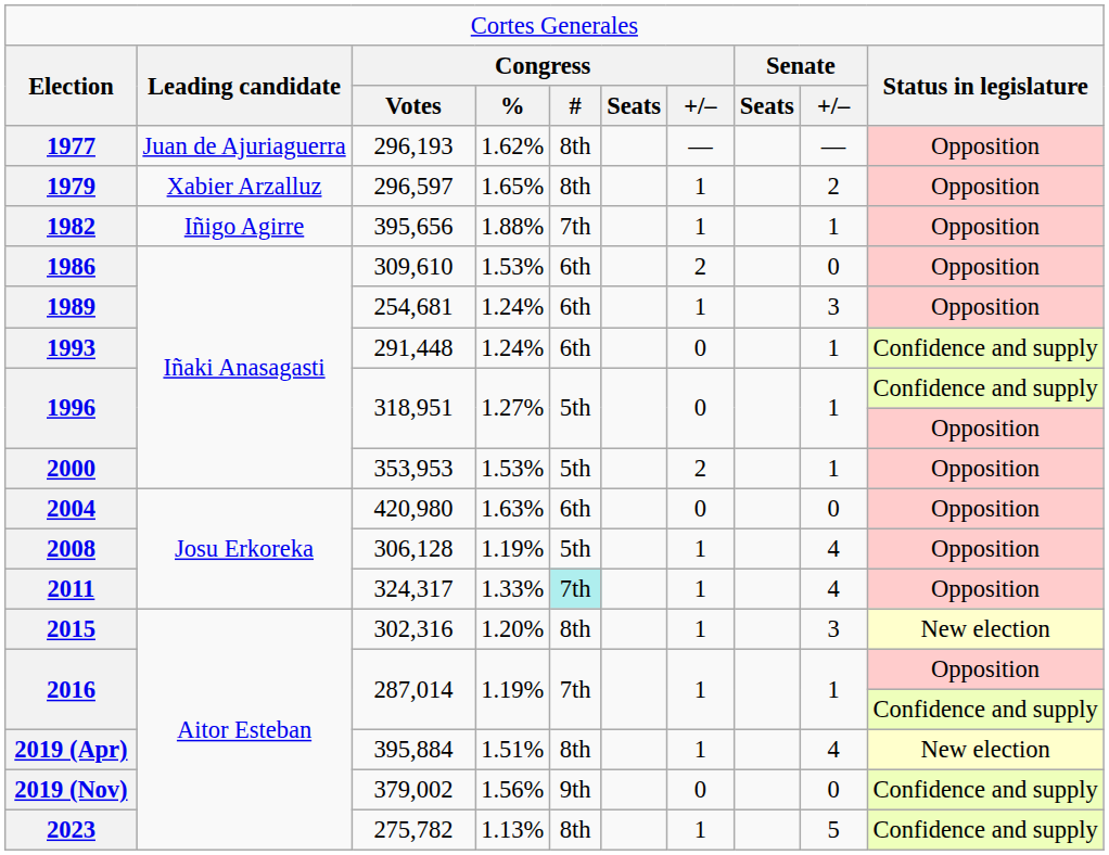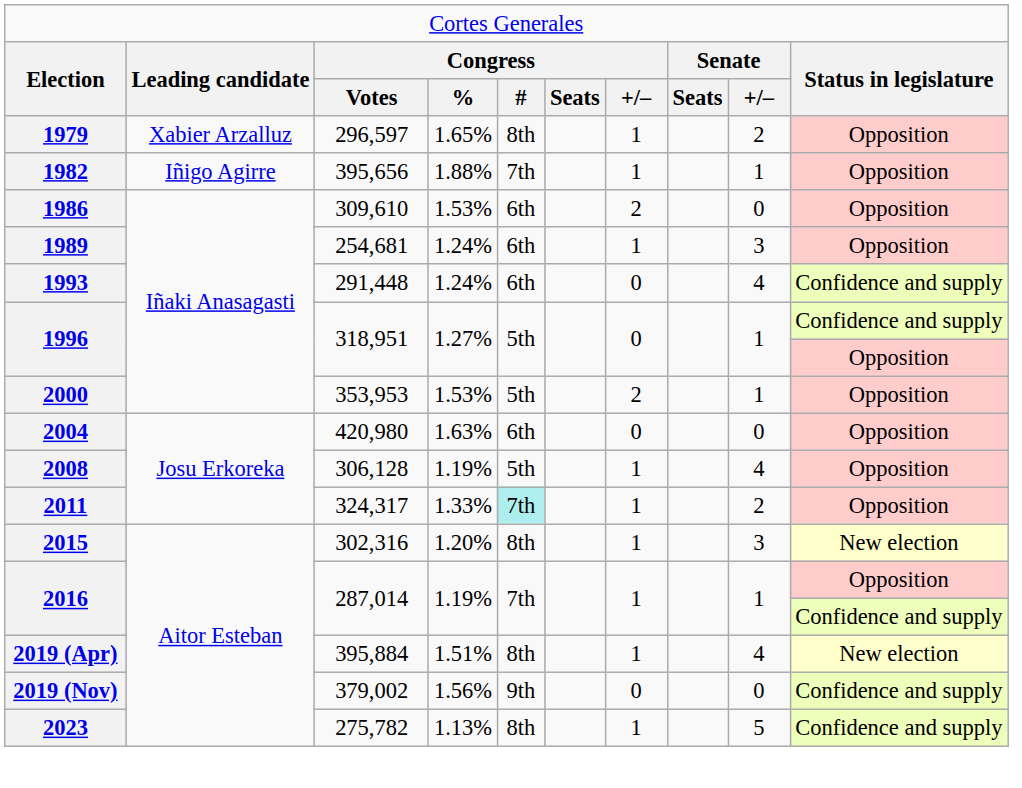 <table class="wikitable" style="font-size:95%; text-align:center;">
 <tr>
 <td colspan="10"><a href='#'>Cortes Generales</a></td>
 </tr>
 <tr>
 <th rowspan="2" width="75">Election</th>
 <th rowspan="2">Leading candidate</th>
 <th colspan="5">Congress</th>
 <th colspan="2">Senate</th>
 <th rowspan="2">Status in legislature</th>
 </tr>
 <tr>
 <th width="70">Votes</th>
 <th width="35">%</th>
 <th width="25">#</th>
 <th>Seats</th>
 <th width="35">+/–</th>
 <th>Seats</th>
 <th width="35">+/–</th>
-</tr>
-<tr>
-<th><a href='#'>1977</a></th>
-<td><a href='#'>Juan de Ajuriaguerra</a></td>
-<td>296,193</td>
-<td>1.62%</td>
-<td>8th</td>
-<td></td>
-<td>—</td>
-<td></td>
-<td>—</td>
-<td style="background:#fcc;">Opposition</td>
 </tr>
 <tr>
 <th><a href='#'>1979</a></th>
 <td><a href='#'>Xabier Arzalluz</a></td>
 <td>296,597</td>
 <td>1.65%</td>
 <td>8th</td>
 <td></td>
 <td>1</td>
 <td></td>
 <td>2</td>
 <td style="background:#fcc;">Opposition</td>
 </tr>
 <tr>
 <th><a href='#'>1982</a></th>
 <td><a href='#'>Iñigo Agirre</a></td>
 <td>395,656</td>
 <td>1.88%</td>
 <td>7th</td>
 <td></td>
 <td>1</td>
 <td></td>
 <td>1</td>
 <td style="background:#fcc;">Opposition</td>
 </tr>
 <tr>
 <th><a href='#'>1986</a></th>
 <td rowspan="6"><a href='#'>Iñaki Anasagasti</a></td>
 <td>309,610</td>
 <td>1.53%</td>
 <td>6th</td>
 <td></td>
 <td>2</td>
 <td></td>
 <td>0</td>
 <td style="background:#fcc;">Opposition</td>
 </tr>
 <tr>
 <th><a href='#'>1989</a></th>
 <td>254,681</td>
 <td>1.24%</td>
 <td>6th</td>
 <td></td>
 <td>1</td>
 <td></td>
 <td>3</td>
 <td style="background:#fcc;">Opposition</td>
 </tr>
 <tr>
 <th><a href='#'>1993</a></th>
 <td>291,448</td>
 <td>1.24%</td>
 <td>6th</td>
 <td></td>
 <td>0</td>
 <td></td>
-<td>1</td>
+<td>4</td>
 <td style="background:#efb;">Confidence and supply</td>
 </tr>
 <tr>
 <th rowspan="2"><a href='#'>1996</a></th>
 <td rowspan="2">318,951</td>
 <td rowspan="2">1.27%</td>
 <td rowspan="2">5th</td>
 <td rowspan="2"></td>
 <td rowspan="2">0</td>
 <td rowspan="2"></td>
 <td rowspan="2">1</td>
 <td style="background:#efb;">Confidence and supply</td>
 </tr>
 <tr>
 <td style="background:#fcc;">Opposition </td>
 </tr>
 <tr>
 <th><a href='#'>2000</a></th>
 <td>353,953</td>
 <td>1.53%</td>
 <td>5th</td>
 <td></td>
 <td>2</td>
 <td></td>
 <td>1</td>
 <td style="background:#fcc;">Opposition</td>
 </tr>
 <tr>
 <th><a href='#'>2004</a></th>
 <td rowspan="3"><a href='#'>Josu Erkoreka</a></td>
 <td>420,980</td>
 <td>1.63%</td>
 <td>6th</td>
 <td></td>
 <td>0</td>
 <td></td>
 <td>0</td>
 <td style="background:#fcc;">Opposition</td>
 </tr>
 <tr>
 <th><a href='#'>2008</a></th>
 <td>306,128</td>
 <td>1.19%</td>
 <td>5th</td>
 <td></td>
 <td>1</td>
 <td></td>
 <td>4</td>
 <td style="background:#fcc;">Opposition</td>
 </tr>
 <tr>
 <th><a href='#'>2011</a></th>
 <td>324,317</td>
 <td>1.33%</td>
 <td style="background: paleturquoise;">7th</td>
 <td></td>
 <td>1</td>
 <td></td>
-<td>4</td>
+<td>2</td>
 <td style="background:#fcc;">Opposition</td>
 </tr>
 <tr>
 <th><a href='#'>2015</a></th>
 <td rowspan="6"><a href='#'>Aitor Esteban</a></td>
 <td>302,316</td>
 <td>1.20%</td>
 <td>8th</td>
 <td></td>
 <td>1</td>
 <td></td>
 <td>3</td>
 <td style="background:#ffc;">New election</td>
 </tr>
 <tr>
 <th rowspan="2"><a href='#'>2016</a></th>
 <td rowspan="2">287,014</td>
 <td rowspan="2">1.19%</td>
 <td rowspan="2">7th</td>
 <td rowspan="2"></td>
 <td rowspan="2">1</td>
 <td rowspan="2"></td>
 <td rowspan="2">1</td>
 <td style="background:#fcc;">Opposition</td>
 </tr>
 <tr>
 <td style="background:#efb;">Confidence and supply </td>
 </tr>
 <tr>
 <th><a href='#'>2019 (Apr)</a></th>
 <td>395,884</td>
 <td>1.51%</td>
 <td>8th</td>
 <td></td>
 <td>1</td>
 <td></td>
 <td>4</td>
 <td style="background:#ffc;">New election</td>
 </tr>
 <tr>
 <th><a href='#'>2019 (Nov)</a></th>
 <td>379,002</td>
 <td>1.56%</td>
 <td>9th</td>
 <td></td>
 <td>0</td>
 <td></td>
 <td>0</td>
 <td style="background:#efb;">Confidence and supply</td>
 </tr>
 <tr>
 <th><a href='#'>2023</a></th>
 <td>275,782</td>
 <td>1.13%</td>
 <td>8th</td>
 <td></td>
 <td>1</td>
 <td></td>
 <td>5</td>
 <td style="background:#efb;">Confidence and supply</td>
 </tr>
 </table>
